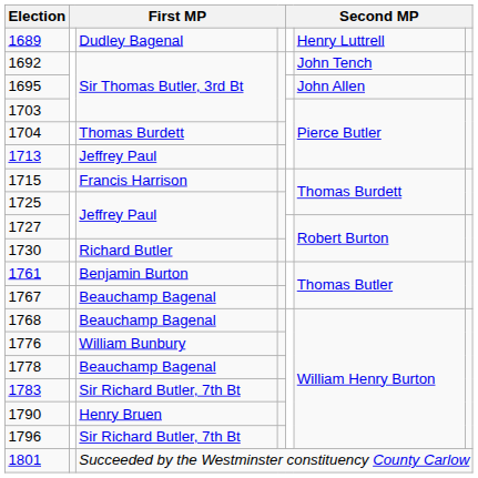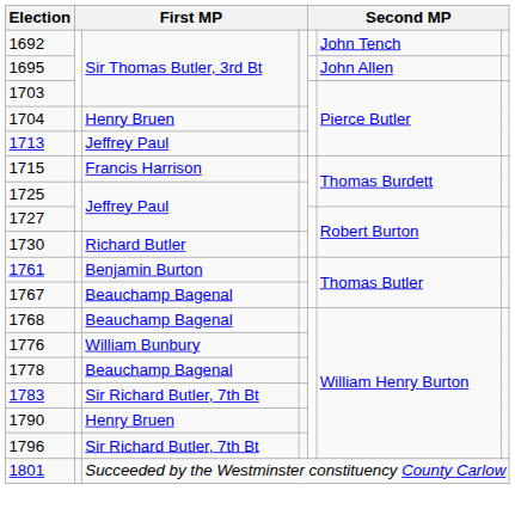 <table class="wikitable">
 <tr>
 <th>Election</th>
 <th colspan=3>First MP</th>
 <th colspan=3>Second MP</th>
-</tr>
-<tr>
-<td><a href='#'>1689</a></td>
-<td style="background-color: white"></td>
-<td><a href='#'>Dudley Bagenal</a></td>
-<td></td>
-<td style="background-color: white"></td>
-<td><a href='#'>Henry Luttrell</a></td>
-<td></td>
 </tr>
 <tr>
 <td>1692</td>
 <td rowspan="3" style="background-color: white"></td>
 <td rowspan="3"><a href='#'>Sir Thomas Butler, 3rd Bt</a></td>
 <td rowspan="3"></td>
 <td style="background-color: white"></td>
 <td><a href='#'>John Tench</a></td>
 <td></td>
 </tr>
 <tr>
 <td>1695</td>
 <td style="background-color: white"></td>
 <td><a href='#'>John Allen</a></td>
 <td></td>
 </tr>
 <tr>
 <td>1703</td>
 <td rowspan="3" style="background-color: white"></td>
 <td rowspan="3"><a href='#'>Pierce Butler</a></td>
 <td rowspan="3"></td>
 </tr>
 <tr>
 <td>1704</td>
 <td style="background-color: white"></td>
-<td><a href='#'>Thomas Burdett</a></td>
+<td><a href='#'>Henry Bruen</a></td>
 <td></td>
 </tr>
 <tr>
 <td><a href='#'>1713</a></td>
 <td style="background-color: white"></td>
 <td><a href='#'>Jeffrey Paul</a></td>
 <td></td>
 </tr>
 <tr>
 <td>1715</td>
 <td style="background-color: white"></td>
 <td><a href='#'>Francis Harrison</a></td>
 <td></td>
 <td rowspan="2" style="background-color: white"></td>
 <td rowspan="2"><a href='#'>Thomas Burdett</a></td>
 <td rowspan="2"></td>
 </tr>
 <tr>
 <td>1725</td>
 <td rowspan="2" style="background-color: white"></td>
 <td rowspan="2"><a href='#'>Jeffrey Paul</a></td>
 <td rowspan="2"></td>
 </tr>
 <tr>
 <td>1727</td>
 <td rowspan="2" style="background-color: white"></td>
 <td rowspan="2"><a href='#'>Robert Burton</a></td>
 <td rowspan="2"></td>
 </tr>
 <tr>
 <td>1730</td>
 <td style="background-color: white"></td>
 <td><a href='#'>Richard Butler</a></td>
 <td></td>
 </tr>
 <tr>
 <td><a href='#'>1761</a></td>
 <td style="background-color: white"></td>
 <td><a href='#'>Benjamin Burton</a></td>
 <td></td>
 <td rowspan="2" style="background-color: white"></td>
 <td rowspan="2"><a href='#'>Thomas Butler</a></td>
 <td rowspan="2"></td>
 </tr>
 <tr>
 <td>1767</td>
 <td style="background-color: white"></td>
 <td><a href='#'>Beauchamp Bagenal</a></td>
 <td></td>
 </tr>
 <tr>
 <td>1768</td>
 <td style="background-color: white"></td>
 <td><a href='#'>Beauchamp Bagenal</a></td>
 <td></td>
 <td rowspan="6" style="background-color: white"></td>
 <td rowspan="6"><a href='#'>William Henry Burton</a></td>
 <td rowspan="6"></td>
 </tr>
 <tr>
 <td>1776</td>
 <td style="background-color: white"></td>
 <td><a href='#'>William Bunbury</a></td>
 <td></td>
 </tr>
 <tr>
 <td>1778</td>
 <td style="background-color: white"></td>
 <td><a href='#'>Beauchamp Bagenal</a></td>
 <td></td>
 </tr>
 <tr>
 <td><a href='#'>1783</a></td>
 <td style="background-color: white"></td>
 <td><a href='#'>Sir Richard Butler, 7th Bt</a></td>
 <td></td>
 </tr>
 <tr>
 <td>1790</td>
 <td style="background-color: white"></td>
 <td><a href='#'>Henry Bruen</a></td>
 <td></td>
 </tr>
 <tr>
 <td>1796</td>
 <td style="background-color: white"></td>
 <td><a href='#'>Sir Richard Butler, 7th Bt</a></td>
 <td></td>
 </tr>
 <tr>
 <td><a href='#'>1801</a></td>
 <td></td>
 <td colspan="5"><em>Succeeded by the Westminster constituency <a href='#'>County Carlow</a></em></td>
 </tr>
 </table>
